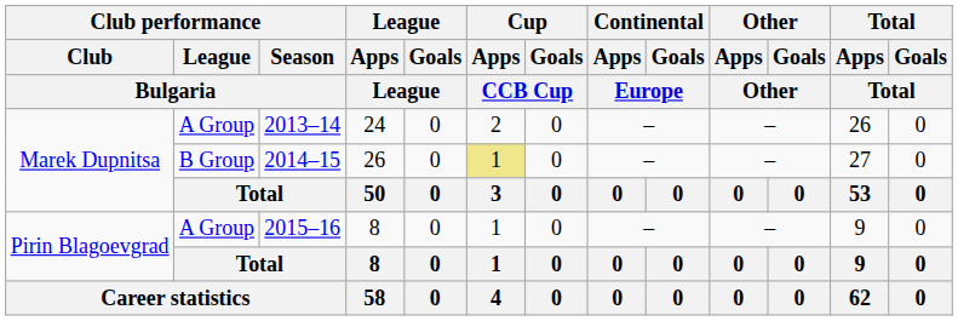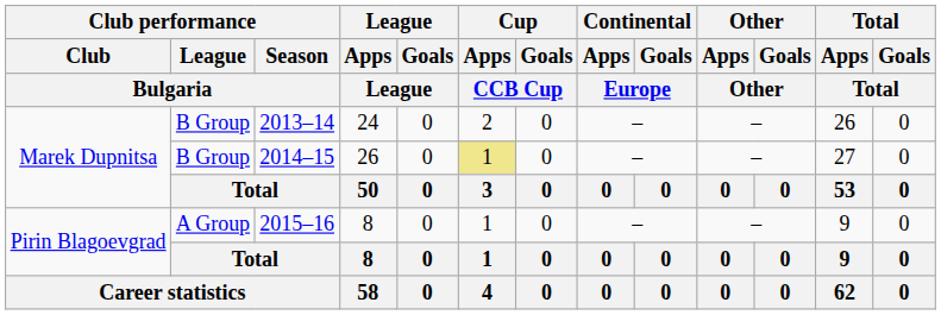 <table class="wikitable" style="text-align: center">
 <tr>
 <th colspan="3">Club performance</th>
 <th colspan="2">League</th>
 <th colspan="2">Cup</th>
 <th colspan="2">Continental</th>
 <th colspan="2">Other</th>
 <th colspan="3">Total</th>
 </tr>
 <tr>
 <th>Club</th>
 <th>League</th>
 <th>Season</th>
 <th>Apps</th>
 <th>Goals</th>
 <th>Apps</th>
 <th>Goals</th>
 <th>Apps</th>
 <th>Goals</th>
 <th>Apps</th>
 <th>Goals</th>
 <th>Apps</th>
 <th>Goals</th>
 </tr>
 <tr>
 <th colspan="3">Bulgaria</th>
 <th colspan="2">League</th>
 <th colspan="2"><a href='#'>CCB Cup</a></th>
 <th colspan="2"><a href='#'>Europe</a></th>
 <th colspan="2">Other</th>
 <th colspan="2">Total</th>
 </tr>
 <tr>
 <td rowspan="3"><a href='#'>Marek Dupnitsa</a></td>
-<td><a href='#'>A Group</a></td>
+<td><a href='#'>B Group</a></td>
 <td><a href='#'>2013–14</a></td>
 <td>24</td>
 <td>0</td>
 <td>2</td>
 <td>0</td>
 <td colspan="2">–</td>
 <td colspan="2">–</td>
 <td>26</td>
 <td>0</td>
 </tr>
 <tr>
 <td><a href='#'>B Group</a></td>
 <td><a href='#'>2014–15</a></td>
 <td>26</td>
 <td>0</td>
 <td style="background: khaki;">1</td>
 <td>0</td>
 <td colspan="2">–</td>
 <td colspan="2">–</td>
 <td>27</td>
 <td>0</td>
 </tr>
 <tr>
 <th colspan="2">Total</th>
 <th>50</th>
 <th>0</th>
 <th>3</th>
 <th>0</th>
 <th>0</th>
 <th>0</th>
 <th>0</th>
 <th>0</th>
 <th>53</th>
 <th>0</th>
 </tr>
 <tr>
 <td rowspan="2"><a href='#'>Pirin Blagoevgrad</a></td>
 <td><a href='#'>A Group</a></td>
 <td><a href='#'>2015–16</a></td>
 <td>8</td>
 <td>0</td>
 <td>1</td>
 <td>0</td>
 <td colspan="2">–</td>
 <td colspan="2">–</td>
 <td>9</td>
 <td>0</td>
 </tr>
 <tr>
 <th colspan="2">Total</th>
 <th>8</th>
 <th>0</th>
 <th>1</th>
 <th>0</th>
 <th>0</th>
 <th>0</th>
 <th>0</th>
 <th>0</th>
 <th>9</th>
 <th>0</th>
 </tr>
 <tr>
 <th colspan="3">Career statistics</th>
 <th>58</th>
 <th>0</th>
 <th>4</th>
 <th>0</th>
 <th>0</th>
 <th>0</th>
 <th>0</th>
 <th>0</th>
 <th>62</th>
 <th>0</th>
 </tr>
 </table>
